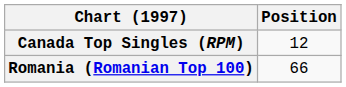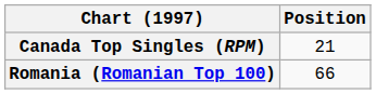 <table class="wikitable plainrowheaders" style="text-align:center">
 <tr>
 <th scope="col">Chart (1997)</th>
 <th scope="col">Position</th>
 </tr>
 <tr>
 <th scope="row">Canada Top Singles (<em>RPM</em>)</th>
-<td>12</td>
+<td>21</td>
 </tr>
 <tr>
 <th scope="row">Romania (<a href='#'>Romanian Top 100</a>)</th>
 <td>66</td>
 </tr>
 </table>
